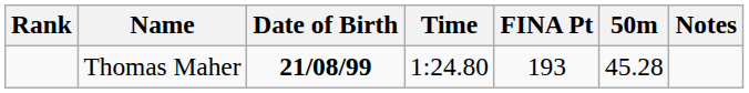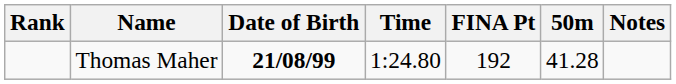 <table class="wikitable sortable" style="text-align:center">
 <tr>
 <th>Rank</th>
 <th>Name</th>
 <th>Date of Birth</th>
 <th>Time</th>
 <th>FINA Pt</th>
 <th>50m</th>
 <th>Notes</th>
 </tr>
 <tr>
 <td></td>
 <td align=left> Thomas Maher</td>
 <td><strong>21/08/99</strong></td>
 <td>1:24.80</td>
-<td>193</td>
-<td>45.28</td>
+<td>192</td>
+<td>41.28</td>
 <td></td>
 </tr>
 </table>
